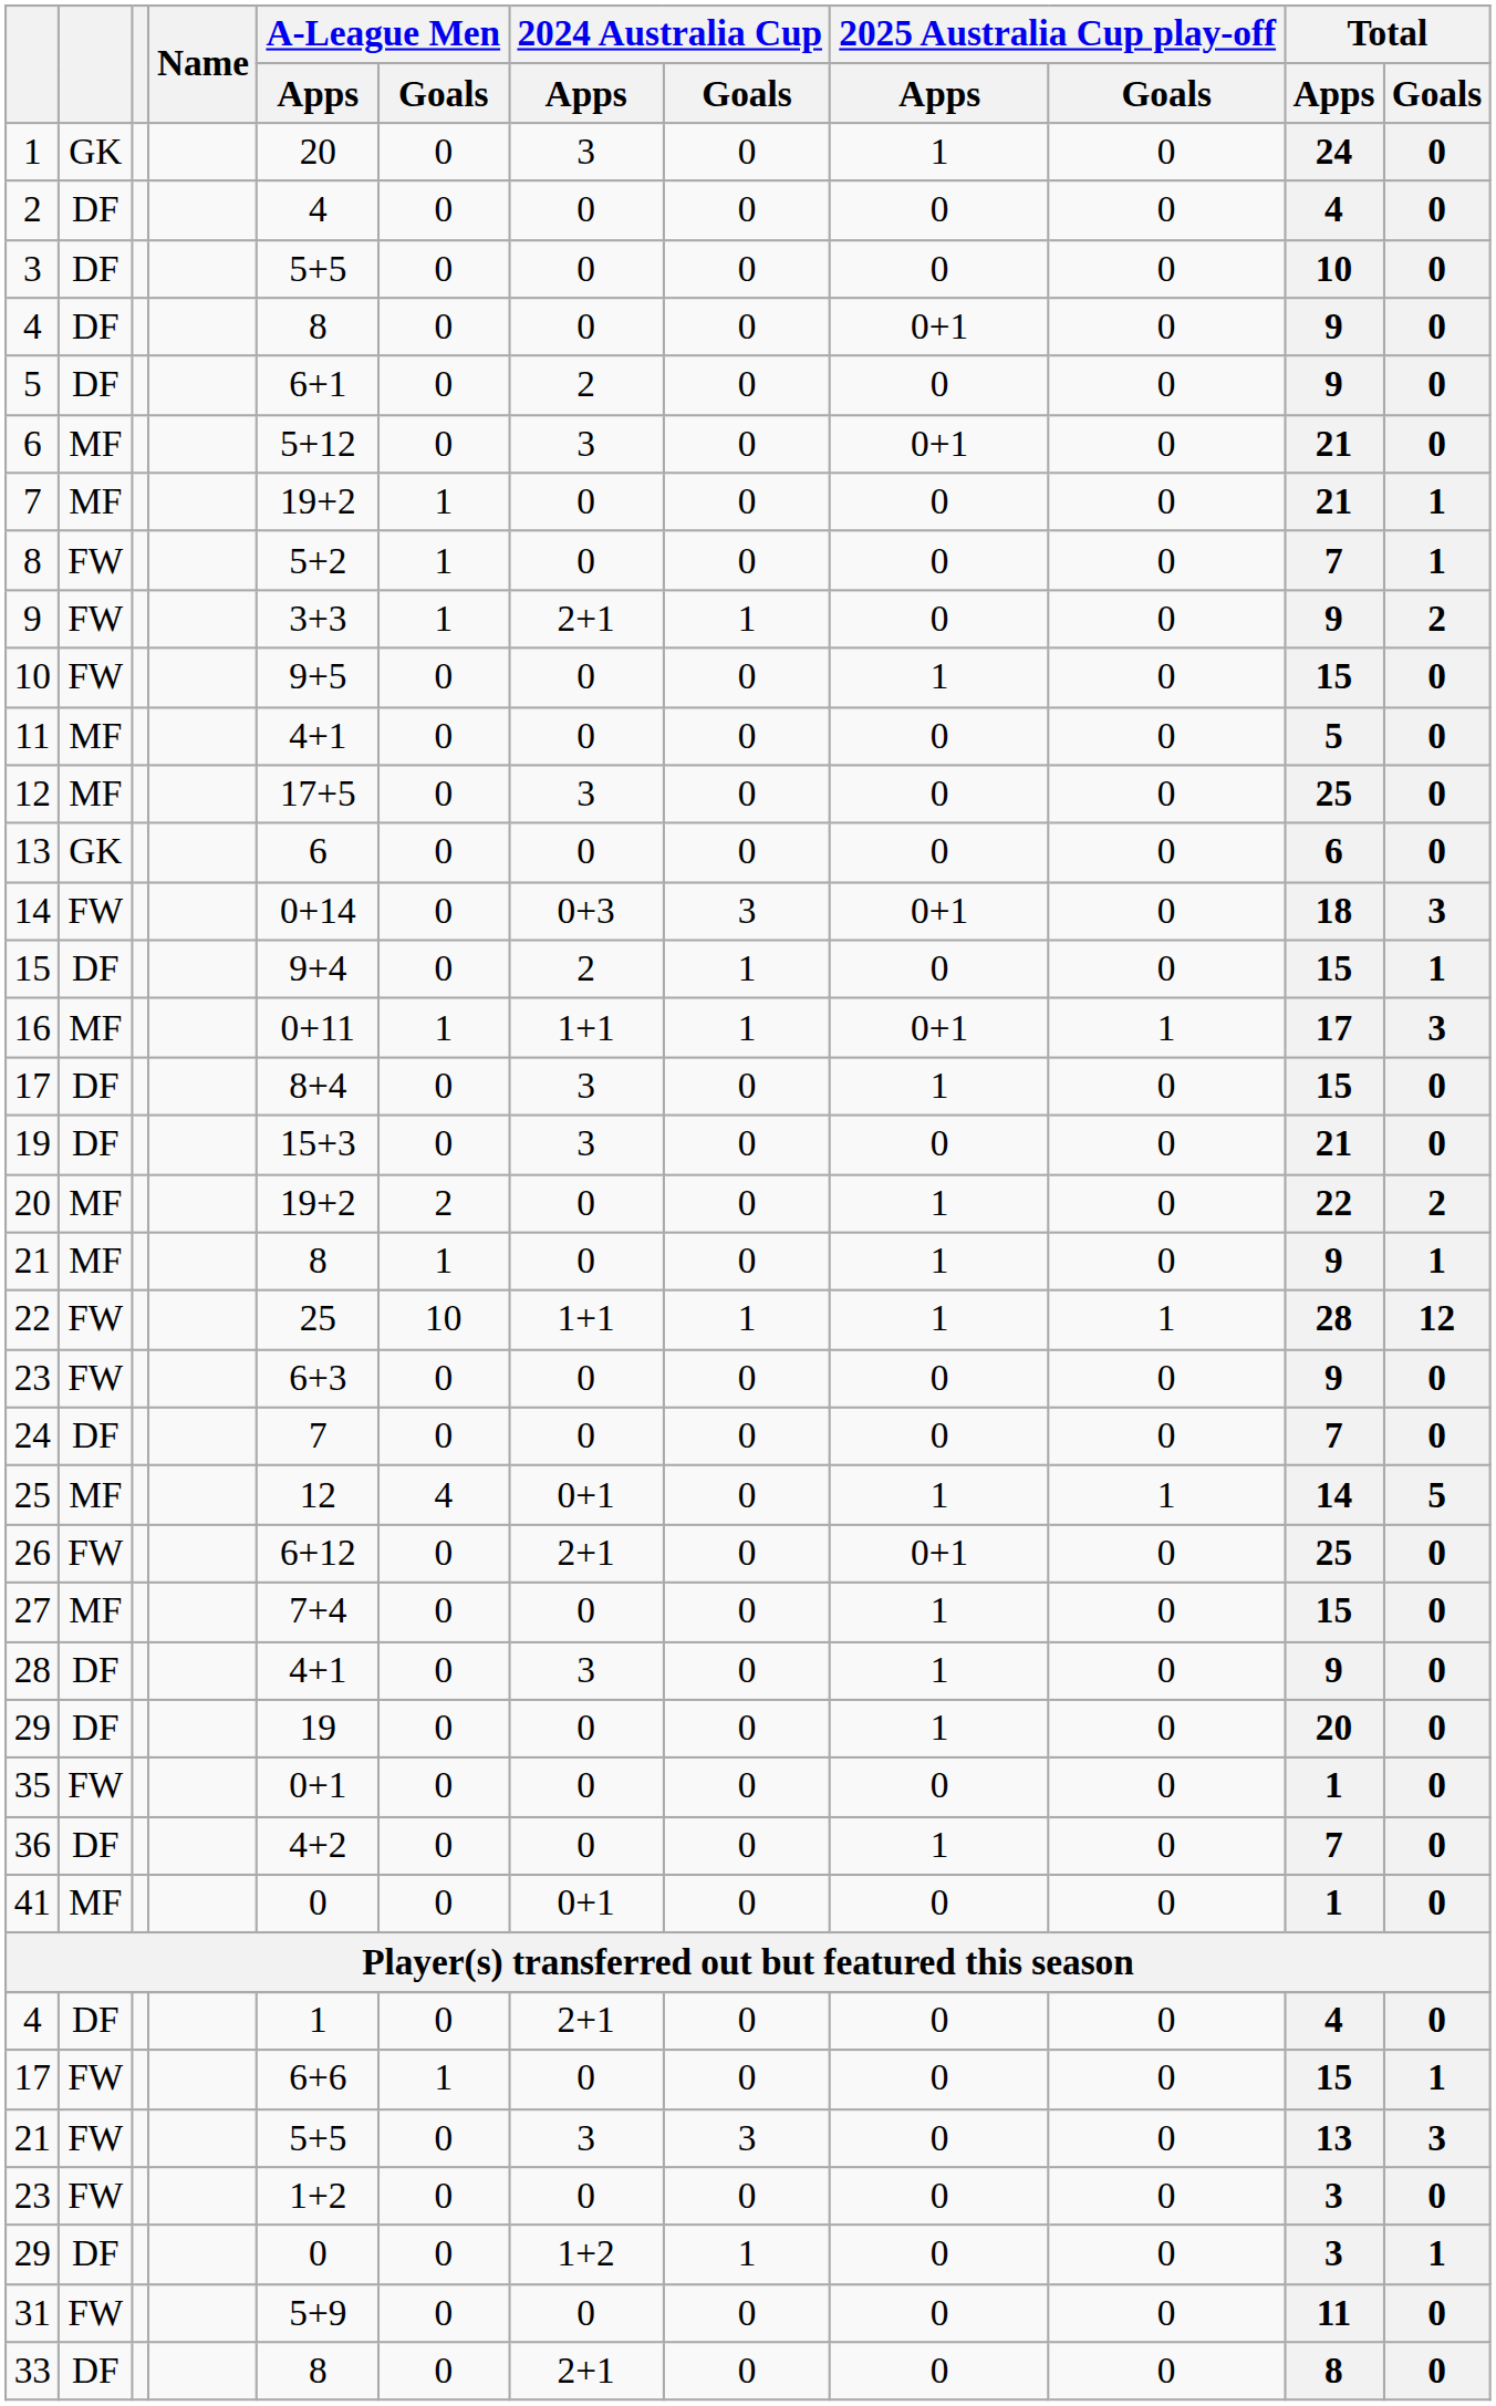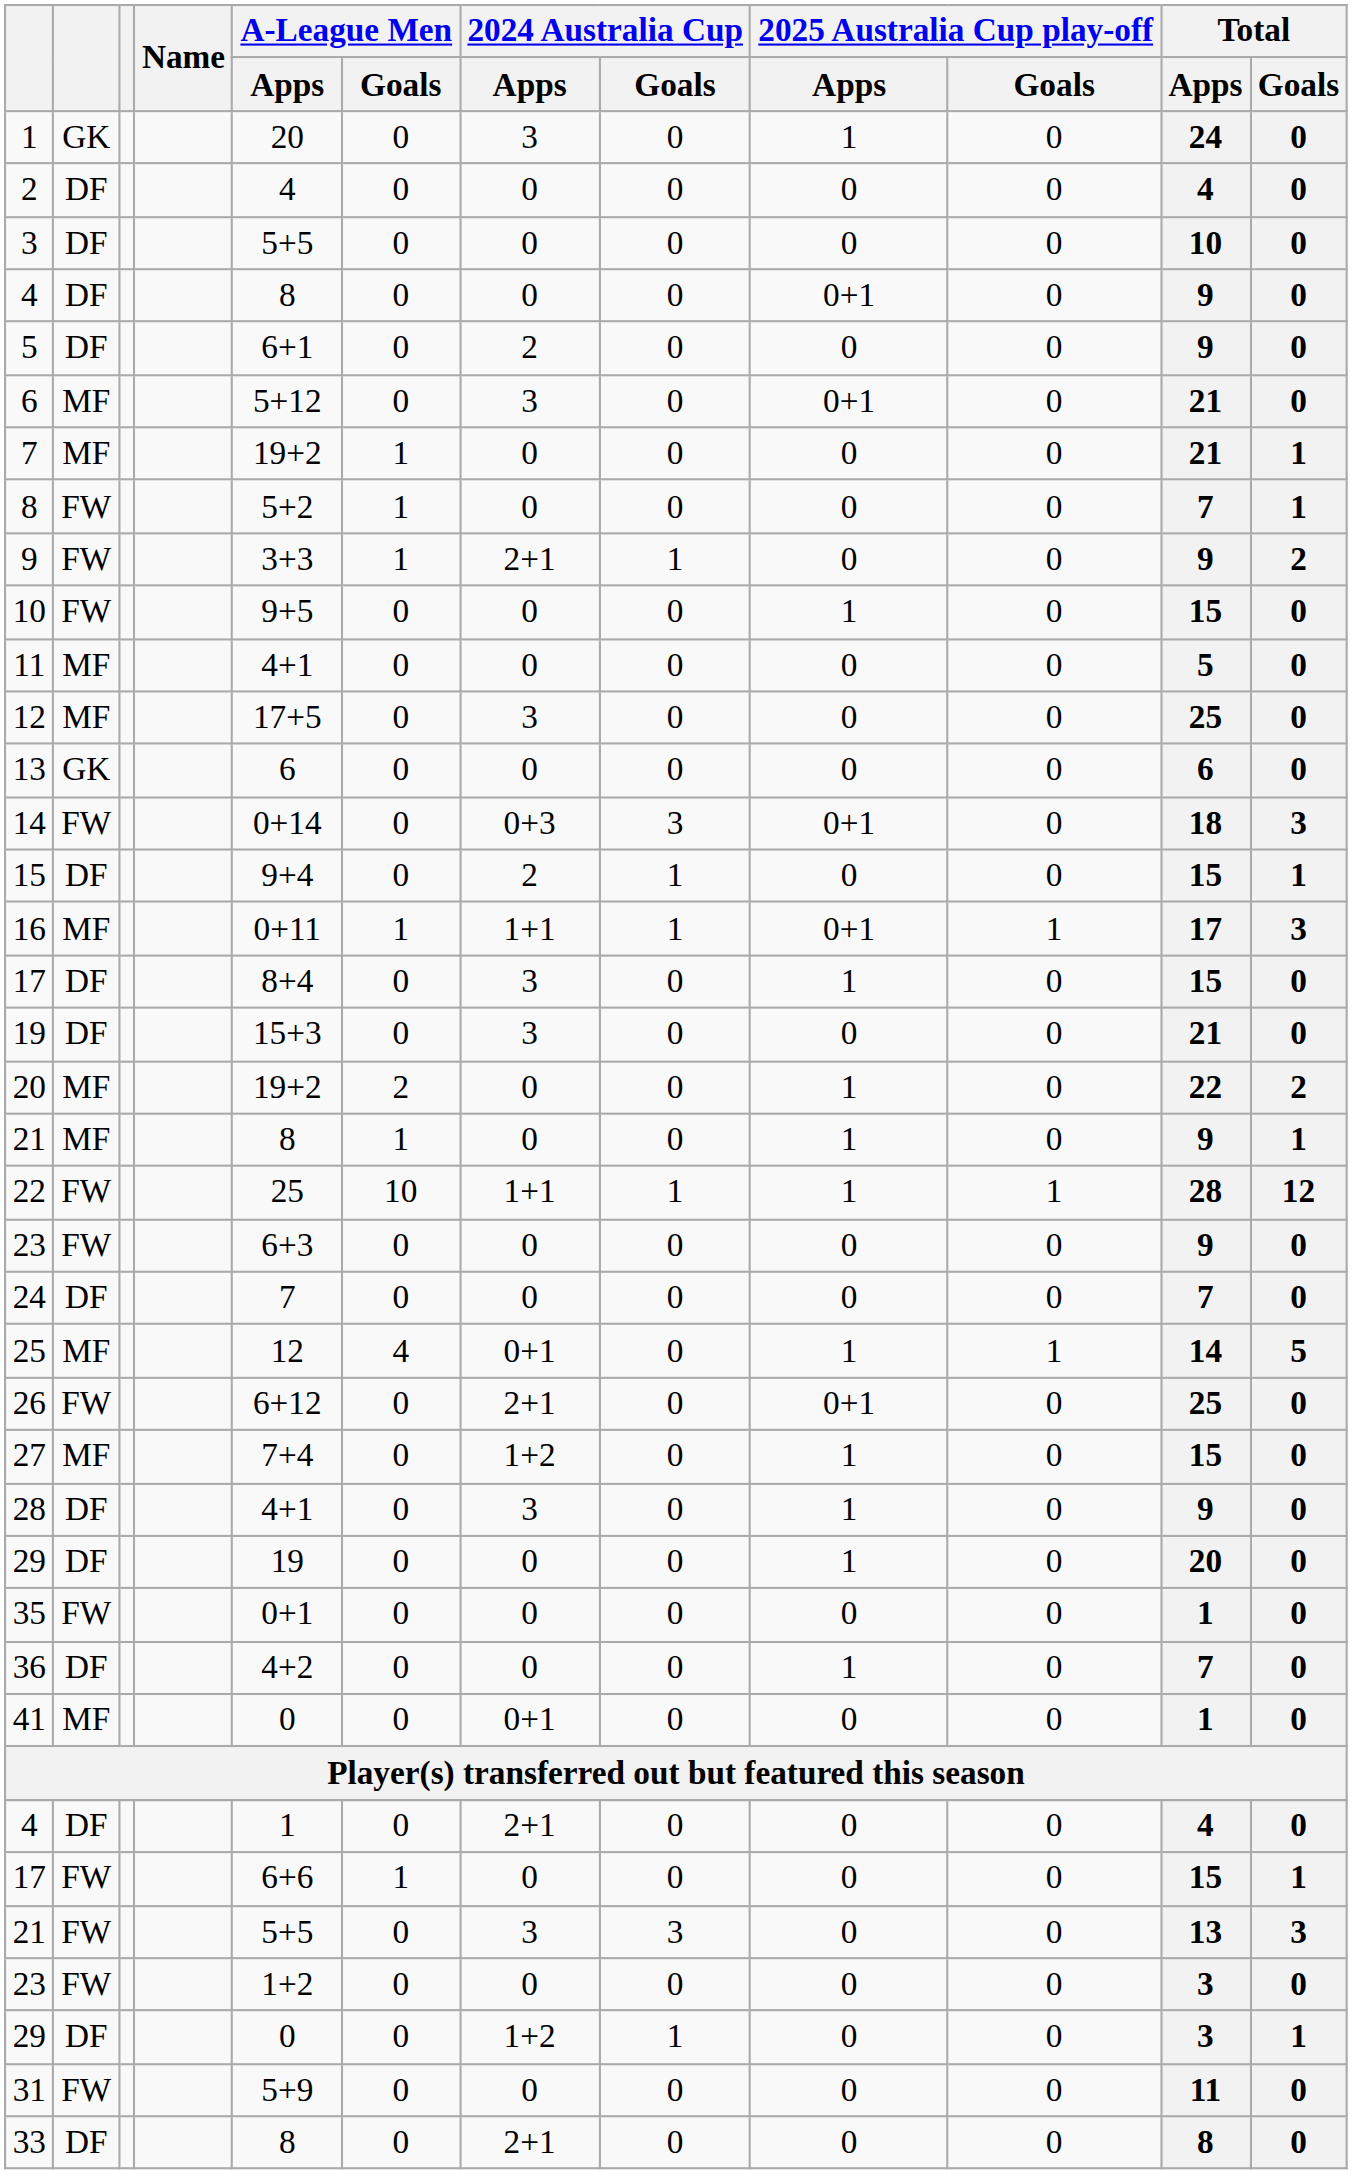 <table class="wikitable sortable" style="text-align:center;">
 <tr>
 <th rowspan="2"></th>
 <th rowspan="2"></th>
 <th rowspan="2"></th>
 <th rowspan="2">Name</th>
 <th colspan="2"><a href='#'>A-League Men</a></th>
 <th colspan="2"><a href='#'>2024 Australia Cup</a></th>
 <th colspan="2"><a href='#'>2025 Australia Cup play-off</a></th>
 <th colspan="2">Total</th>
 </tr>
 <tr>
 <th>Apps</th>
 <th>Goals</th>
 <th>Apps</th>
 <th>Goals</th>
 <th>Apps</th>
 <th>Goals</th>
 <th>Apps</th>
 <th>Goals</th>
 </tr>
 <tr>
 <td>1</td>
 <td>GK</td>
 <td></td>
 <td align="left"><br></td>
 <td>20</td>
 <td>0<br></td>
 <td>3</td>
 <td>0<br></td>
 <td>1</td>
 <td>0<br></td>
 <th>24</th>
 <th>0</th>
 </tr>
 <tr>
 <td>2</td>
 <td>DF</td>
 <td></td>
 <td align="left"><br></td>
 <td>4</td>
 <td>0<br></td>
 <td>0</td>
 <td>0<br></td>
 <td>0</td>
 <td>0<br></td>
 <th>4</th>
 <th>0</th>
 </tr>
 <tr>
 <td>3</td>
 <td>DF</td>
 <td></td>
 <td align="left"><br></td>
 <td>5+5</td>
 <td>0<br></td>
 <td>0</td>
 <td>0<br></td>
 <td>0</td>
 <td>0<br></td>
 <th>10</th>
 <th>0</th>
 </tr>
 <tr>
 <td>4</td>
 <td>DF</td>
 <td></td>
 <td align="left"><br></td>
 <td>8</td>
 <td>0<br></td>
 <td>0</td>
 <td>0<br></td>
 <td>0+1</td>
 <td>0<br></td>
 <th>9</th>
 <th>0</th>
 </tr>
 <tr>
 <td>5</td>
 <td>DF</td>
 <td></td>
 <td align="left"><br></td>
 <td>6+1</td>
 <td>0<br></td>
 <td>2</td>
 <td>0<br></td>
 <td>0</td>
 <td>0<br></td>
 <th>9</th>
 <th>0</th>
 </tr>
 <tr>
 <td>6</td>
 <td>MF</td>
 <td></td>
 <td align="left"><br></td>
 <td>5+12</td>
 <td>0<br></td>
 <td>3</td>
 <td>0<br></td>
 <td>0+1</td>
 <td>0<br></td>
 <th>21</th>
 <th>0</th>
 </tr>
 <tr>
 <td>7</td>
 <td>MF</td>
 <td></td>
 <td align="left"><br></td>
 <td>19+2</td>
 <td>1<br></td>
 <td>0</td>
 <td>0<br></td>
 <td>0</td>
 <td>0<br></td>
 <th>21</th>
 <th>1</th>
 </tr>
 <tr>
 <td>8</td>
 <td>FW</td>
 <td></td>
 <td align="left"><br></td>
 <td>5+2</td>
 <td>1<br></td>
 <td>0</td>
 <td>0<br></td>
 <td>0</td>
 <td>0<br></td>
 <th>7</th>
 <th>1</th>
 </tr>
 <tr>
 <td>9</td>
 <td>FW</td>
 <td></td>
 <td align="left"><br></td>
 <td>3+3</td>
 <td>1<br></td>
 <td>2+1</td>
 <td>1<br></td>
 <td>0</td>
 <td>0<br></td>
 <th>9</th>
 <th>2</th>
 </tr>
 <tr>
 <td>10</td>
 <td>FW</td>
 <td></td>
 <td align="left"><br></td>
 <td>9+5</td>
 <td>0<br></td>
 <td>0</td>
 <td>0<br></td>
 <td>1</td>
 <td>0<br></td>
 <th>15</th>
 <th>0</th>
 </tr>
 <tr>
 <td>11</td>
 <td>MF</td>
 <td></td>
 <td align="left"><br></td>
 <td>4+1</td>
 <td>0<br></td>
 <td>0</td>
 <td>0<br></td>
 <td>0</td>
 <td>0<br></td>
 <th>5</th>
 <th>0</th>
 </tr>
 <tr>
 <td>12</td>
 <td>MF</td>
 <td></td>
 <td align="left"><br></td>
 <td>17+5</td>
 <td>0<br></td>
 <td>3</td>
 <td>0<br></td>
 <td>0</td>
 <td>0<br></td>
 <th>25</th>
 <th>0</th>
 </tr>
 <tr>
 <td>13</td>
 <td>GK</td>
 <td></td>
 <td align="left"><br></td>
 <td>6</td>
 <td>0<br></td>
 <td>0</td>
 <td>0<br></td>
 <td>0</td>
 <td>0<br></td>
 <th>6</th>
 <th>0</th>
 </tr>
 <tr>
 <td>14</td>
 <td>FW</td>
 <td></td>
 <td align="left"><br></td>
 <td>0+14</td>
 <td>0<br></td>
 <td>0+3</td>
 <td>3<br></td>
 <td>0+1</td>
 <td>0<br></td>
 <th>18</th>
 <th>3</th>
 </tr>
 <tr>
 <td>15</td>
 <td>DF</td>
 <td></td>
 <td align="left"><br></td>
 <td>9+4</td>
 <td>0<br></td>
 <td>2</td>
 <td>1<br></td>
 <td>0</td>
 <td>0<br></td>
 <th>15</th>
 <th>1</th>
 </tr>
 <tr>
 <td>16</td>
 <td>MF</td>
 <td></td>
 <td align="left"><br></td>
 <td>0+11</td>
 <td>1<br></td>
 <td>1+1</td>
 <td>1<br></td>
 <td>0+1</td>
 <td>1<br></td>
 <th>17</th>
 <th>3</th>
 </tr>
 <tr>
 <td>17</td>
 <td>DF</td>
 <td></td>
 <td align="left"><br></td>
 <td>8+4</td>
 <td>0<br></td>
 <td>3</td>
 <td>0<br></td>
 <td>1</td>
 <td>0<br></td>
 <th>15</th>
 <th>0</th>
 </tr>
 <tr>
 <td>19</td>
 <td>DF</td>
 <td></td>
 <td align="left"><br></td>
 <td>15+3</td>
 <td>0<br></td>
 <td>3</td>
 <td>0<br></td>
 <td>0</td>
 <td>0<br></td>
 <th>21</th>
 <th>0</th>
 </tr>
 <tr>
 <td>20</td>
 <td>MF</td>
 <td></td>
 <td align="left"><br></td>
 <td>19+2</td>
 <td>2<br></td>
 <td>0</td>
 <td>0<br></td>
 <td>1</td>
 <td>0<br></td>
 <th>22</th>
 <th>2</th>
 </tr>
 <tr>
 <td>21</td>
 <td>MF</td>
 <td></td>
 <td align="left"><br></td>
 <td>8</td>
 <td>1<br></td>
 <td>0</td>
 <td>0<br></td>
 <td>1</td>
 <td>0<br></td>
 <th>9</th>
 <th>1</th>
 </tr>
 <tr>
 <td>22</td>
 <td>FW</td>
 <td></td>
 <td align="left"><br></td>
 <td>25</td>
 <td>10<br></td>
 <td>1+1</td>
 <td>1<br></td>
 <td>1</td>
 <td>1<br></td>
 <th>28</th>
 <th>12</th>
 </tr>
 <tr>
 <td>23</td>
 <td>FW</td>
 <td></td>
 <td align="left"><br></td>
 <td>6+3</td>
 <td>0<br></td>
 <td>0</td>
 <td>0<br></td>
 <td>0</td>
 <td>0<br></td>
 <th>9</th>
 <th>0</th>
 </tr>
 <tr>
 <td>24</td>
 <td>DF</td>
 <td></td>
 <td align="left"><br></td>
 <td>7</td>
 <td>0<br></td>
 <td>0</td>
 <td>0<br></td>
 <td>0</td>
 <td>0<br></td>
 <th>7</th>
 <th>0</th>
 </tr>
 <tr>
 <td>25</td>
 <td>MF</td>
 <td></td>
 <td align="left"><br></td>
 <td>12</td>
 <td>4<br></td>
 <td>0+1</td>
 <td>0<br></td>
 <td>1</td>
 <td>1<br></td>
 <th>14</th>
 <th>5</th>
 </tr>
 <tr>
 <td>26</td>
 <td>FW</td>
 <td></td>
 <td align="left"><br></td>
 <td>6+12</td>
 <td>0<br></td>
 <td>2+1</td>
 <td>0<br></td>
 <td>0+1</td>
 <td>0<br></td>
 <th>25</th>
 <th>0</th>
 </tr>
 <tr>
 <td>27</td>
 <td>MF</td>
 <td></td>
 <td align="left"><br></td>
 <td>7+4</td>
 <td>0<br></td>
-<td>0</td>
+<td>1+2</td>
 <td>0<br></td>
 <td>1</td>
 <td>0<br></td>
 <th>15</th>
 <th>0</th>
 </tr>
 <tr>
 <td>28</td>
 <td>DF</td>
 <td></td>
 <td align="left"><br></td>
 <td>4+1</td>
 <td>0<br></td>
 <td>3</td>
 <td>0<br></td>
 <td>1</td>
 <td>0<br></td>
 <th>9</th>
 <th>0</th>
 </tr>
 <tr>
 <td>29</td>
 <td>DF</td>
 <td></td>
 <td align="left"><br></td>
 <td>19</td>
 <td>0<br></td>
 <td>0</td>
 <td>0<br></td>
 <td>1</td>
 <td>0<br></td>
 <th>20</th>
 <th>0</th>
 </tr>
 <tr>
 <td>35</td>
 <td>FW</td>
 <td></td>
 <td align="left"><br></td>
 <td>0+1</td>
 <td>0<br></td>
 <td>0</td>
 <td>0<br></td>
 <td>0</td>
 <td>0<br></td>
 <th>1</th>
 <th>0</th>
 </tr>
 <tr>
 <td>36</td>
 <td>DF</td>
 <td></td>
 <td align="left"><br></td>
 <td>4+2</td>
 <td>0<br></td>
 <td>0</td>
 <td>0<br></td>
 <td>1</td>
 <td>0<br></td>
 <th>7</th>
 <th>0</th>
 </tr>
 <tr>
 <td>41</td>
 <td>MF</td>
 <td></td>
 <td align="left"><br></td>
 <td>0</td>
 <td>0<br></td>
 <td>0+1</td>
 <td>0<br></td>
 <td>0</td>
 <td>0<br></td>
 <th>1</th>
 <th>0</th>
 </tr>
 <tr class=sortbottom>
 <th colspan="13">Player(s) transferred out but featured this season</th>
 </tr>
 <tr class=sortbottom>
 </tr>
 <tr>
 <td>4</td>
 <td>DF</td>
 <td></td>
 <td align="left"><br></td>
 <td>1</td>
 <td>0<br></td>
 <td>2+1</td>
 <td>0<br></td>
 <td>0</td>
 <td>0<br></td>
 <th>4</th>
 <th>0</th>
 </tr>
 <tr>
 <td>17</td>
 <td>FW</td>
 <td></td>
 <td align="left"><br></td>
 <td>6+6</td>
 <td>1<br></td>
 <td>0</td>
 <td>0<br></td>
 <td>0</td>
 <td>0<br></td>
 <th>15</th>
 <th>1</th>
 </tr>
 <tr>
 <td>21</td>
 <td>FW</td>
 <td></td>
 <td align="left"><br></td>
 <td>5+5</td>
 <td>0<br></td>
 <td>3</td>
 <td>3<br></td>
 <td>0</td>
 <td>0<br></td>
 <th>13</th>
 <th>3</th>
 </tr>
 <tr>
 <td>23</td>
 <td>FW</td>
 <td></td>
 <td align="left"><br></td>
 <td>1+2</td>
 <td>0<br></td>
 <td>0</td>
 <td>0<br></td>
 <td>0</td>
 <td>0<br></td>
 <th>3</th>
 <th>0</th>
 </tr>
 <tr>
 <td>29</td>
 <td>DF</td>
 <td></td>
 <td align="left"><br></td>
 <td>0</td>
 <td>0<br></td>
 <td>1+2</td>
 <td>1<br></td>
 <td>0</td>
 <td>0<br></td>
 <th>3</th>
 <th>1</th>
 </tr>
 <tr>
 <td>31</td>
 <td>FW</td>
 <td></td>
 <td align="left"><br></td>
 <td>5+9</td>
 <td>0<br></td>
 <td>0</td>
 <td>0<br></td>
 <td>0</td>
 <td>0<br></td>
 <th>11</th>
 <th>0</th>
 </tr>
 <tr>
 <td>33</td>
 <td>DF</td>
 <td></td>
 <td align="left"><br></td>
 <td>8</td>
 <td>0<br></td>
 <td>2+1</td>
 <td>0<br></td>
 <td>0</td>
 <td>0<br></td>
 <th>8</th>
 <th>0</th>
 </tr>
 </table>
